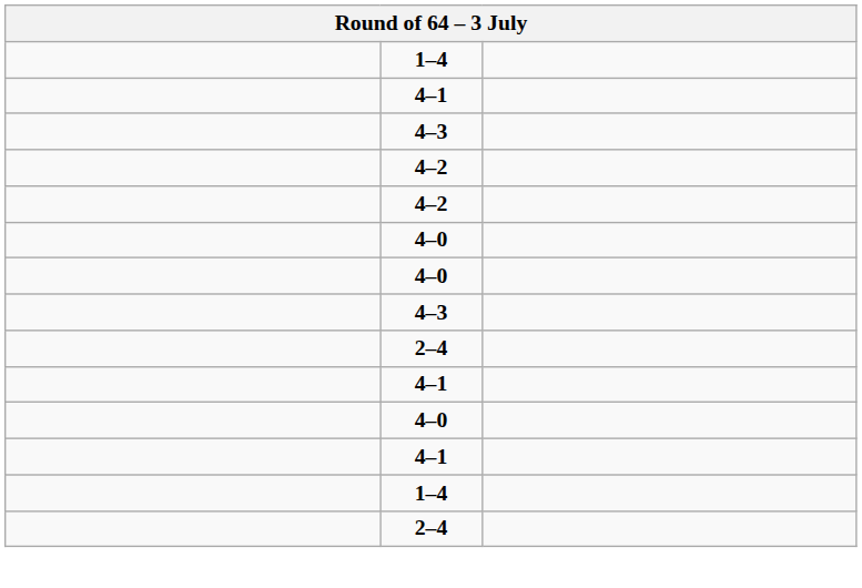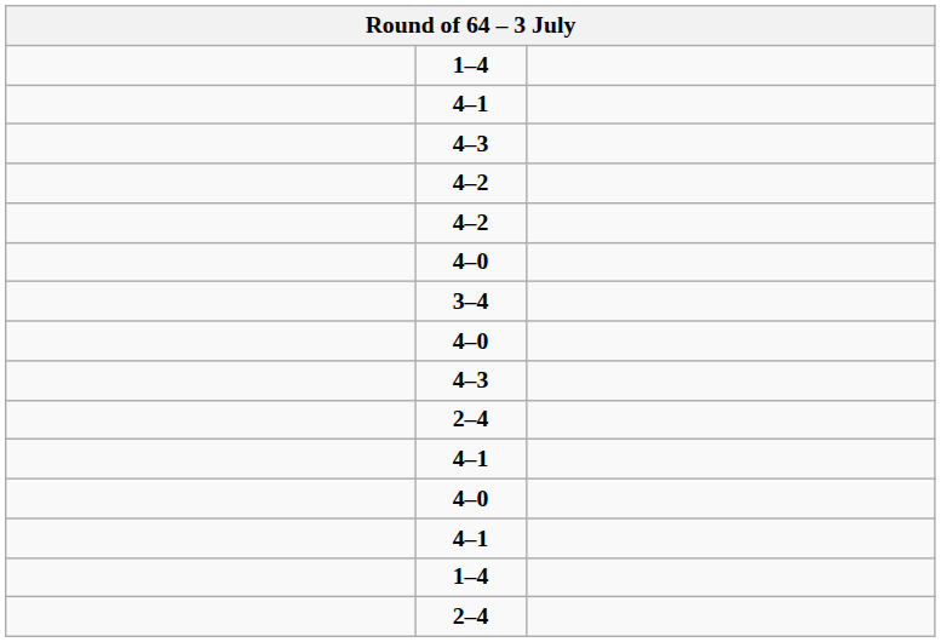 <table class="wikitable" style="text-align: center; font-size:90% ">
 <tr>
 <th colspan=3>Round of 64 – 3 July</th>
 </tr>
 <tr>
 <td align=left width="240"></td>
 <td align=center width="60"><strong>1–4</strong></td>
 <td align=left width="240"><strong></strong></td>
 </tr>
 <tr>
 <td align=left><strong></strong></td>
 <td align=center><strong>4–1</strong></td>
 <td align=left></td>
 </tr>
 <tr>
 <td align=left><strong></strong></td>
 <td align=center><strong>4–3</strong></td>
 <td align=left></td>
 </tr>
 <tr>
 <td align=left><strong></strong></td>
 <td align=center><strong>4–2</strong></td>
 <td align=left></td>
 </tr>
 <tr>
 <td align=left><strong></strong></td>
 <td align=center><strong>4–2</strong></td>
 <td align=left></td>
 </tr>
 <tr>
 <td align=left><strong></strong></td>
 <td align=center><strong>4–0</strong></td>
 <td align=left></td>
+</tr>
+<tr>
+<td align=left></td>
+<td align=center><strong>3–4</strong></td>
+<td align=left><strong></strong></td>
 </tr>
 <tr>
 <td align=left><strong></strong></td>
 <td align=center><strong>4–0</strong></td>
 <td align=left></td>
 </tr>
 <tr>
 <td align=left><strong></strong></td>
 <td align=center><strong>4–3</strong></td>
 <td align=left></td>
 </tr>
 <tr>
 <td align=left></td>
 <td align=center><strong>2–4</strong></td>
 <td align=left><strong></strong></td>
 </tr>
 <tr>
 <td align=left><strong></strong></td>
 <td align=center><strong>4–1</strong></td>
 <td align=left></td>
 </tr>
 <tr>
 <td align=left><strong></strong></td>
 <td align=center><strong>4–0</strong></td>
 <td align=left></td>
 </tr>
 <tr>
 <td align=left><strong></strong></td>
 <td align=center><strong>4–1</strong></td>
 <td align=left></td>
 </tr>
 <tr>
 <td align=left></td>
 <td align=center><strong>1–4</strong></td>
 <td align=left><strong></strong></td>
 </tr>
 <tr>
 <td align=left></td>
 <td align=center><strong>2–4</strong></td>
 <td align=left><strong></strong></td>
 </tr>
 </table>
